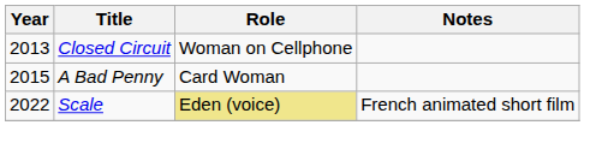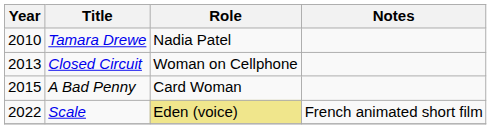 <table class="wikitable sortable">
 <tr>
 <th>Year</th>
 <th>Title</th>
 <th>Role</th>
 <th class="unsortable">Notes</th>
+</tr>
+<tr>
+<td>2010</td>
+<td><em><a href='#'>Tamara Drewe</a></em></td>
+<td>Nadia Patel</td>
+<td></td>
 </tr>
 <tr>
 <td>2013</td>
 <td><em><a href='#'>Closed Circuit</a></em></td>
 <td>Woman on Cellphone</td>
 <td></td>
 </tr>
 <tr>
 <td>2015</td>
 <td><em>A Bad Penny</em></td>
 <td>Card Woman</td>
 <td></td>
 </tr>
 <tr>
 <td>2022</td>
 <td><em><a href='#'>Scale</a></em></td>
 <td style="background: khaki;">Eden (voice)</td>
 <td>French animated short film</td>
 </tr>
 <tr>
 </tr>
 </table>
